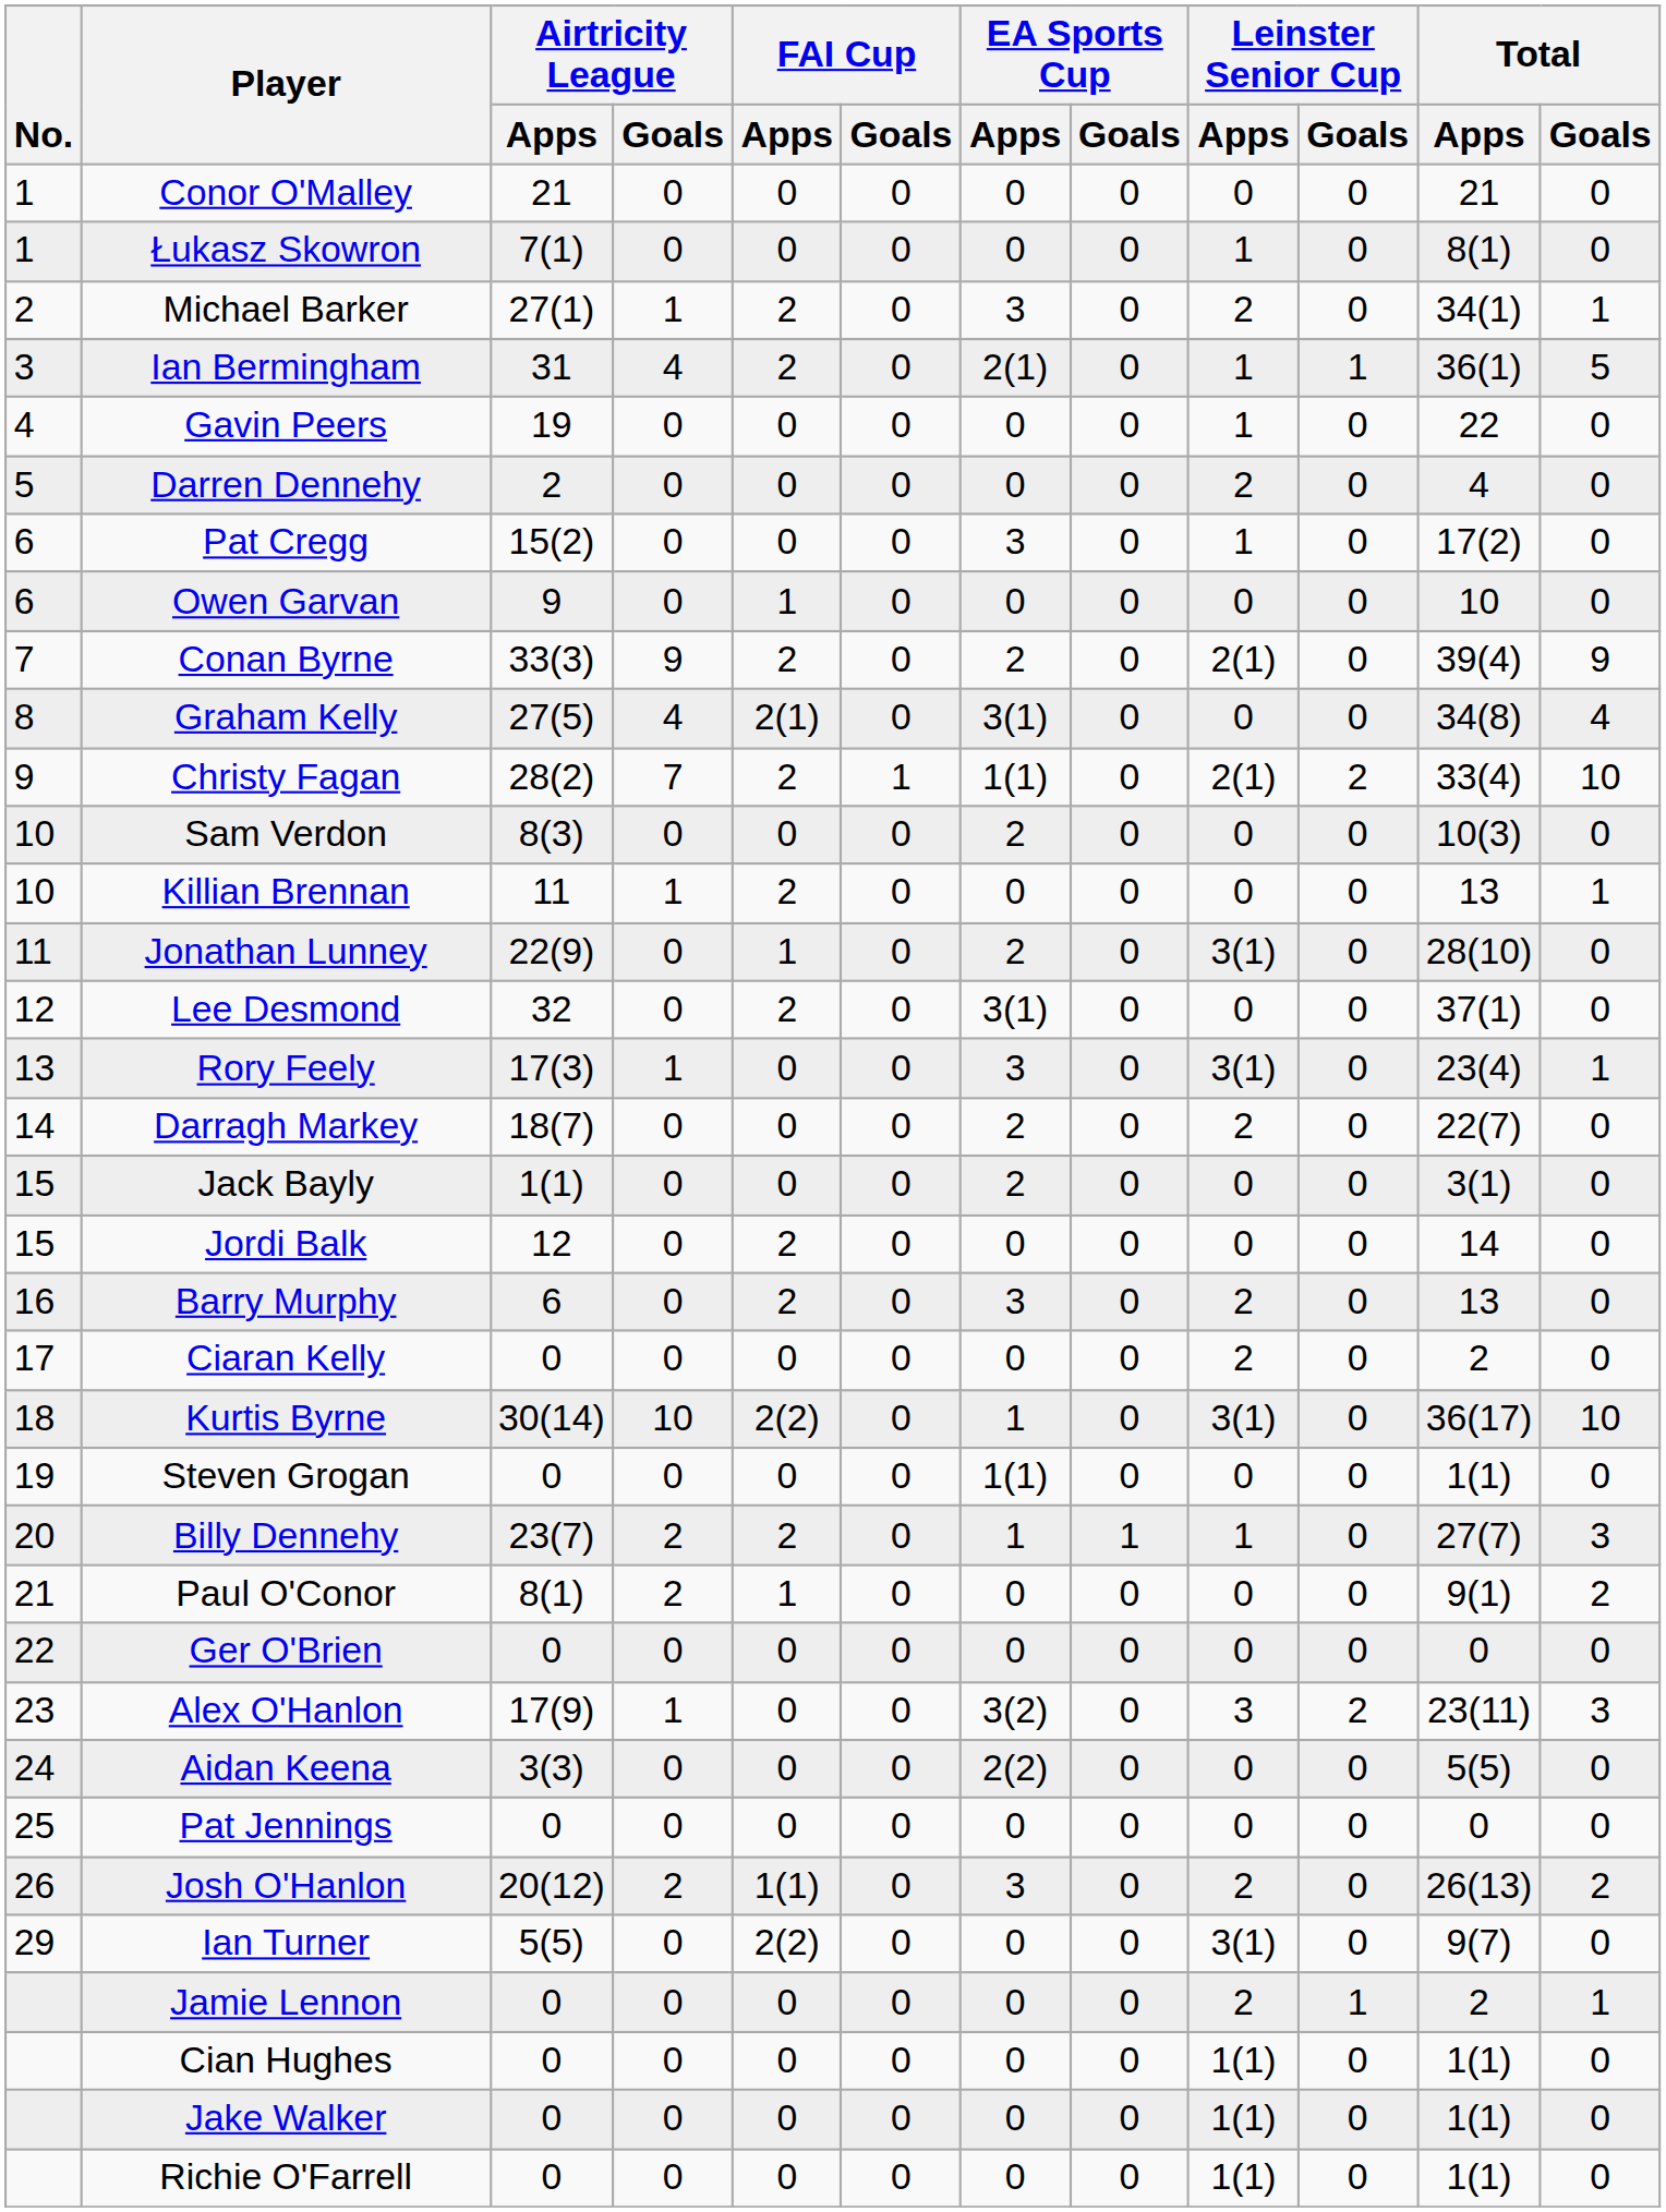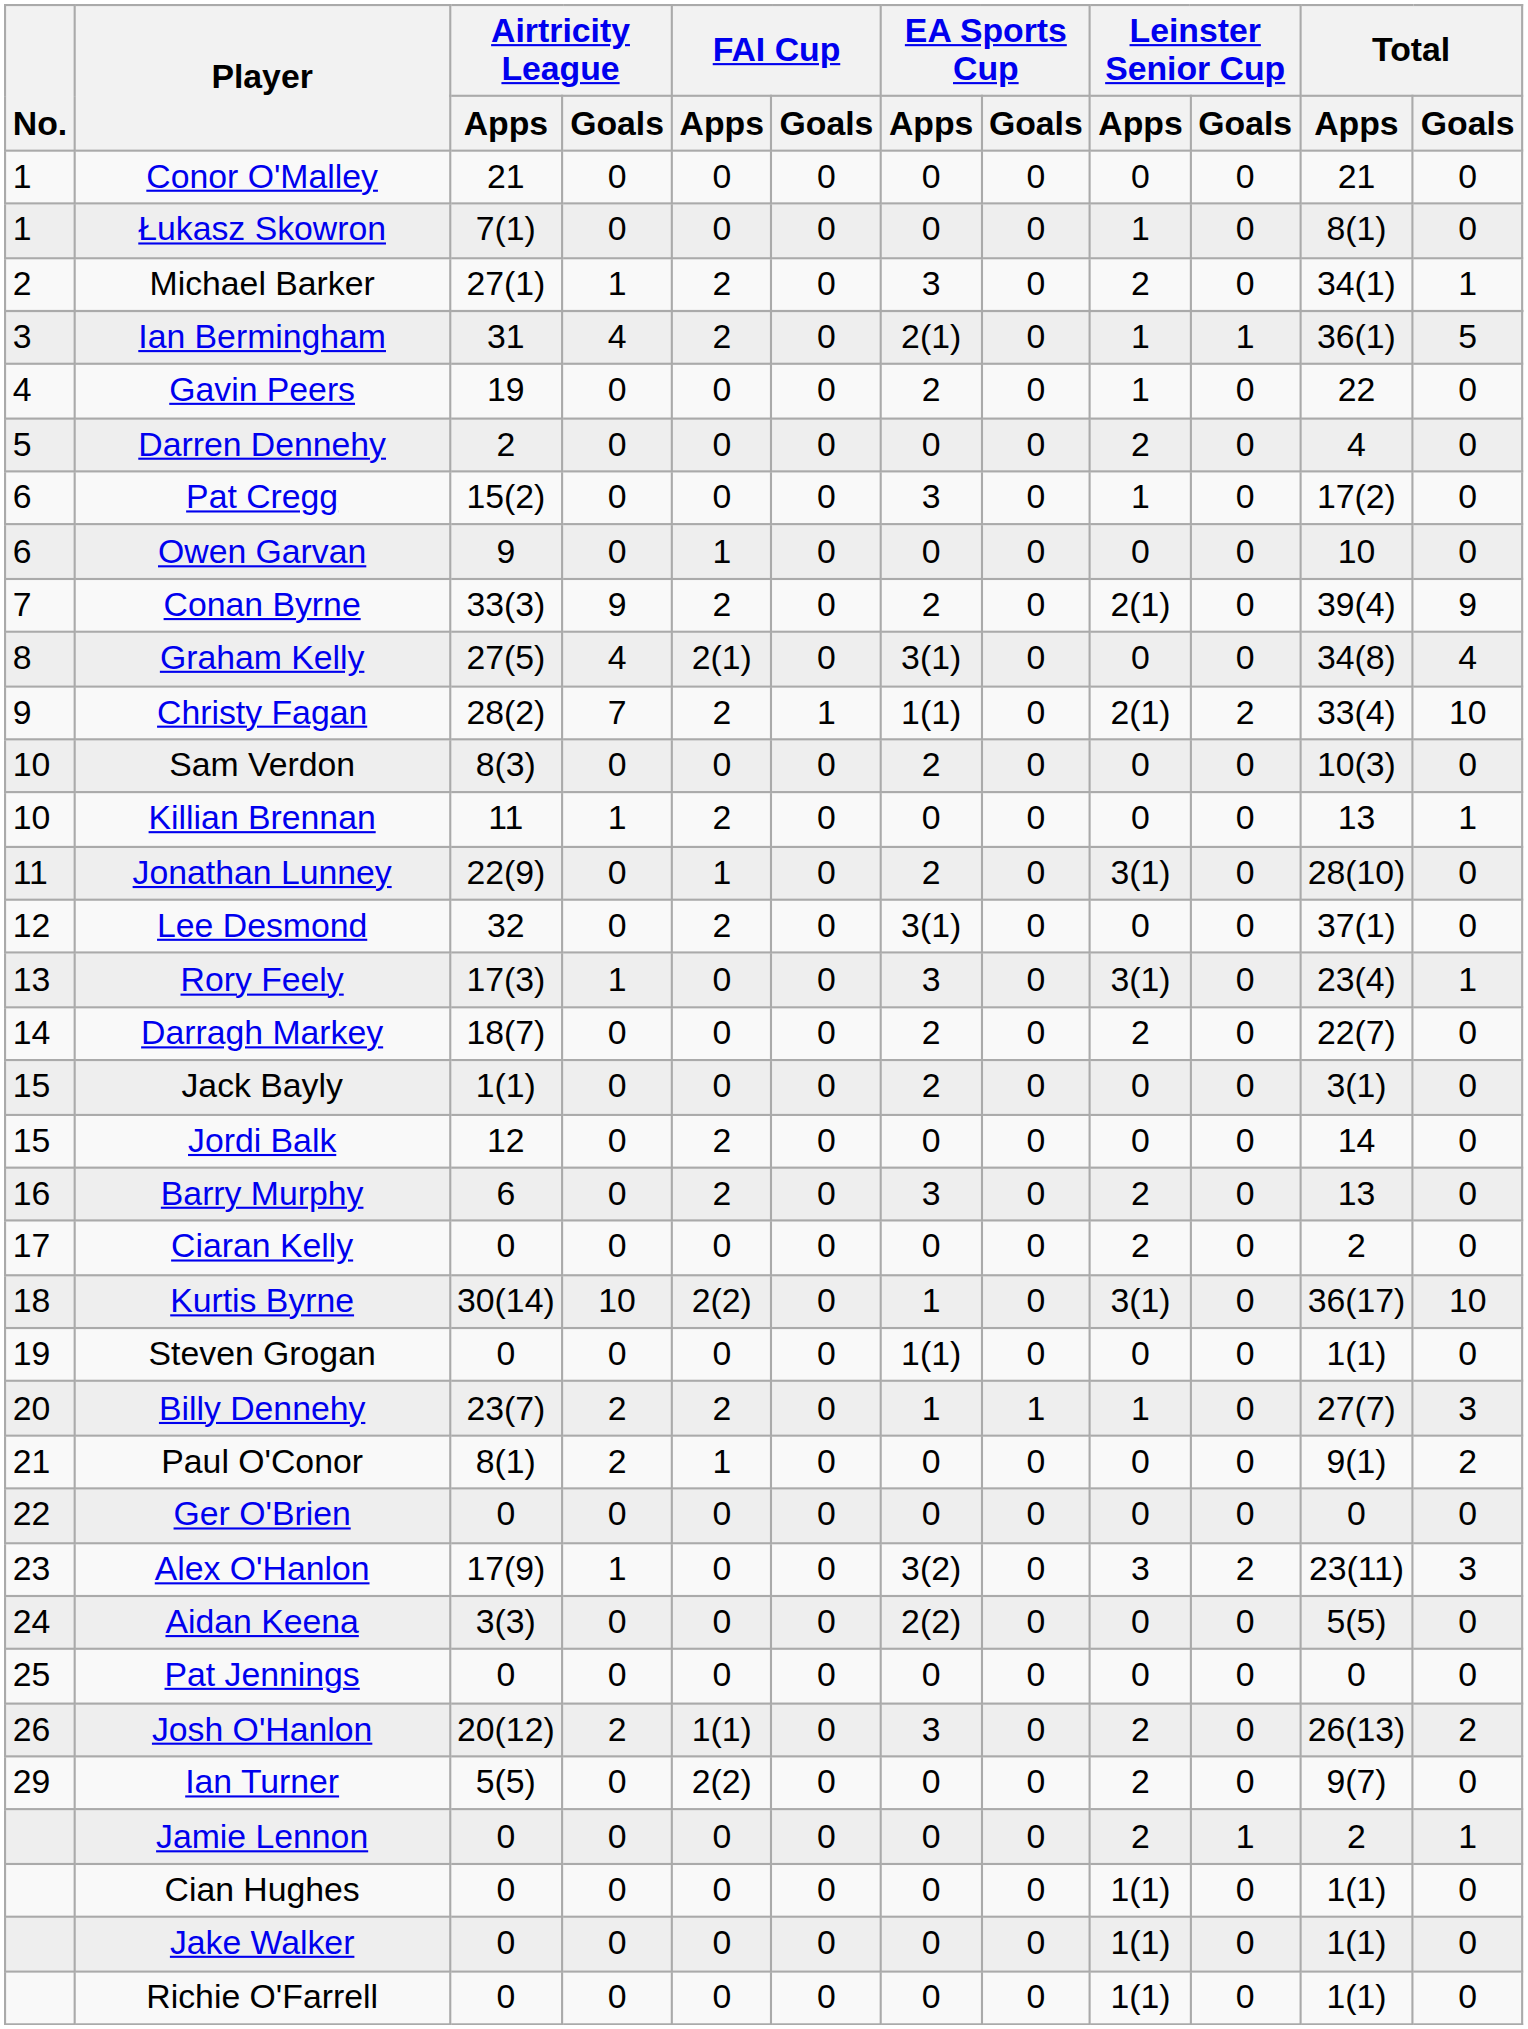 <table class="wikitable" style="text-align:center">
 <tr>
 <th rowspan="2" style="vertical-align:bottom;">No.</th>
 <th rowspan="2" style="width:170px;">Player</th>
 <th colspan="2" style="width:85px;"><a href='#'>Airtricity League</a></th>
 <th colspan="2" style="width:85px;"><a href='#'>FAI Cup</a></th>
 <th colspan="2" style="width:85px;"><a href='#'>EA Sports Cup</a></th>
 <th colspan="2" style="width:85px;"><a href='#'>Leinster Senior Cup</a></th>
 <th colspan="2" style="width:85px;">Total</th>
 </tr>
 <tr>
 <th>Apps</th>
 <th>Goals</th>
 <th>Apps</th>
 <th>Goals</th>
 <th>Apps</th>
 <th>Goals</th>
 <th>Apps</th>
 <th>Goals</th>
 <th>Apps</th>
 <th>Goals</th>
 </tr>
 <tr>
 <td align="left">1</td>
 <td><a href='#'>Conor O'Malley</a></td>
 <td>21</td>
 <td>0</td>
 <td>0</td>
 <td>0</td>
 <td>0</td>
 <td>0</td>
 <td>0</td>
 <td>0</td>
 <td>21</td>
 <td>0</td>
 </tr>
 <tr style="background:#eee;">
 <td align="left">1</td>
 <td><a href='#'>Łukasz Skowron</a></td>
 <td>7(1)</td>
 <td>0</td>
 <td>0</td>
 <td>0</td>
 <td>0</td>
 <td>0</td>
 <td>1</td>
 <td>0</td>
 <td>8(1)</td>
 <td>0</td>
 </tr>
 <tr>
 <td align="left">2</td>
 <td>Michael Barker</td>
 <td>27(1)</td>
 <td>1</td>
 <td>2</td>
 <td>0</td>
 <td>3</td>
 <td>0</td>
 <td>2</td>
 <td>0</td>
 <td>34(1)</td>
 <td>1</td>
 </tr>
 <tr>
 </tr>
 <tr style="background:#eee;">
 <td align="left">3</td>
 <td><a href='#'>Ian Bermingham</a></td>
 <td>31</td>
 <td>4</td>
 <td>2</td>
 <td>0</td>
 <td>2(1)</td>
 <td>0</td>
 <td>1</td>
 <td>1</td>
 <td>36(1)</td>
 <td>5</td>
 </tr>
 <tr>
 <td align="left">4</td>
 <td><a href='#'>Gavin Peers</a></td>
 <td>19</td>
 <td>0</td>
 <td>0</td>
 <td>0</td>
-<td>0</td>
+<td>2</td>
 <td>0</td>
 <td>1</td>
 <td>0</td>
 <td>22</td>
 <td>0</td>
 </tr>
 <tr style="background:#eee;">
 <td align="left">5</td>
 <td><a href='#'>Darren Dennehy</a></td>
 <td>2</td>
 <td>0</td>
 <td>0</td>
 <td>0</td>
 <td>0</td>
 <td>0</td>
 <td>2</td>
 <td>0</td>
 <td>4</td>
 <td>0</td>
 </tr>
 <tr>
 <td align="left">6</td>
 <td><a href='#'>Pat Cregg</a></td>
 <td>15(2)</td>
 <td>0</td>
 <td>0</td>
 <td>0</td>
 <td>3</td>
 <td>0</td>
 <td>1</td>
 <td>0</td>
 <td>17(2)</td>
 <td>0</td>
 </tr>
 <tr style="background:#eee;">
 <td align="left">6</td>
 <td><a href='#'>Owen Garvan</a></td>
 <td>9</td>
 <td>0</td>
 <td>1</td>
 <td>0</td>
 <td>0</td>
 <td>0</td>
 <td>0</td>
 <td>0</td>
 <td>10</td>
 <td>0</td>
 </tr>
 <tr>
 <td align="left">7</td>
 <td><a href='#'>Conan Byrne</a></td>
 <td>33(3)</td>
 <td>9</td>
 <td>2</td>
 <td>0</td>
 <td>2</td>
 <td>0</td>
 <td>2(1)</td>
 <td>0</td>
 <td>39(4)</td>
 <td>9</td>
 </tr>
 <tr style="background:#eee;">
 <td align="left">8</td>
 <td><a href='#'>Graham Kelly</a></td>
 <td>27(5)</td>
 <td>4</td>
 <td>2(1)</td>
 <td>0</td>
 <td>3(1)</td>
 <td>0</td>
 <td>0</td>
 <td>0</td>
 <td>34(8)</td>
 <td>4</td>
 </tr>
 <tr>
 <td align="left">9</td>
 <td><a href='#'>Christy Fagan</a></td>
 <td>28(2)</td>
 <td>7</td>
 <td>2</td>
 <td>1</td>
 <td>1(1)</td>
 <td>0</td>
 <td>2(1)</td>
 <td>2</td>
 <td>33(4)</td>
 <td>10</td>
 </tr>
 <tr style="background:#eee;">
 <td align="left">10</td>
 <td>Sam Verdon</td>
 <td>8(3)</td>
 <td>0</td>
 <td>0</td>
 <td>0</td>
 <td>2</td>
 <td>0</td>
 <td>0</td>
 <td>0</td>
 <td>10(3)</td>
 <td>0</td>
 </tr>
 <tr>
 <td align="left">10</td>
 <td><a href='#'>Killian Brennan</a></td>
 <td>11</td>
 <td>1</td>
 <td>2</td>
 <td>0</td>
 <td>0</td>
 <td>0</td>
 <td>0</td>
 <td>0</td>
 <td>13</td>
 <td>1</td>
 </tr>
 <tr style="background:#eee;">
 <td align="left">11</td>
 <td><a href='#'>Jonathan Lunney</a></td>
 <td>22(9)</td>
 <td>0</td>
 <td>1</td>
 <td>0</td>
 <td>2</td>
 <td>0</td>
 <td>3(1)</td>
 <td>0</td>
 <td>28(10)</td>
 <td>0</td>
 </tr>
 <tr>
 <td align="left">12</td>
 <td><a href='#'>Lee Desmond</a></td>
 <td>32</td>
 <td>0</td>
 <td>2</td>
 <td>0</td>
 <td>3(1)</td>
 <td>0</td>
 <td>0</td>
 <td>0</td>
 <td>37(1)</td>
 <td>0</td>
 </tr>
 <tr style="background:#eee;">
 <td align="left">13</td>
 <td><a href='#'>Rory Feely</a></td>
 <td>17(3)</td>
 <td>1</td>
 <td>0</td>
 <td>0</td>
 <td>3</td>
 <td>0</td>
 <td>3(1)</td>
 <td>0</td>
 <td>23(4)</td>
 <td>1</td>
 </tr>
 <tr>
 <td align="left">14</td>
 <td><a href='#'>Darragh Markey</a></td>
 <td>18(7)</td>
 <td>0</td>
 <td>0</td>
 <td>0</td>
 <td>2</td>
 <td>0</td>
 <td>2</td>
 <td>0</td>
 <td>22(7)</td>
 <td>0</td>
 </tr>
 <tr style="background:#eee;">
 <td align="left">15</td>
 <td>Jack Bayly</td>
 <td>1(1)</td>
 <td>0</td>
 <td>0</td>
 <td>0</td>
 <td>2</td>
 <td>0</td>
 <td>0</td>
 <td>0</td>
 <td>3(1)</td>
 <td>0</td>
 </tr>
 <tr>
 <td align="left">15</td>
 <td><a href='#'>Jordi Balk</a></td>
 <td>12</td>
 <td>0</td>
 <td>2</td>
 <td>0</td>
 <td>0</td>
 <td>0</td>
 <td>0</td>
 <td>0</td>
 <td>14</td>
 <td>0</td>
 </tr>
 <tr style="background:#eee;">
 <td align="left">16</td>
 <td><a href='#'>Barry Murphy</a></td>
 <td>6</td>
 <td>0</td>
 <td>2</td>
 <td>0</td>
 <td>3</td>
 <td>0</td>
 <td>2</td>
 <td>0</td>
 <td>13</td>
 <td>0</td>
 </tr>
 <tr>
 <td align="left">17</td>
 <td><a href='#'>Ciaran Kelly</a></td>
 <td>0</td>
 <td>0</td>
 <td>0</td>
 <td>0</td>
 <td>0</td>
 <td>0</td>
 <td>2</td>
 <td>0</td>
 <td>2</td>
 <td>0</td>
 </tr>
 <tr style="background:#eee;">
 <td align="left">18</td>
 <td><a href='#'>Kurtis Byrne</a></td>
 <td>30(14)</td>
 <td>10</td>
 <td>2(2)</td>
 <td>0</td>
 <td>1</td>
 <td>0</td>
 <td>3(1)</td>
 <td>0</td>
 <td>36(17)</td>
 <td>10</td>
 </tr>
 <tr>
 <td align="left">19</td>
 <td>Steven Grogan</td>
 <td>0</td>
 <td>0</td>
 <td>0</td>
 <td>0</td>
 <td>1(1)</td>
 <td>0</td>
 <td>0</td>
 <td>0</td>
 <td>1(1)</td>
 <td>0</td>
 </tr>
 <tr style="background:#eee;">
 <td align="left">20</td>
 <td><a href='#'>Billy Dennehy</a></td>
 <td>23(7)</td>
 <td>2</td>
 <td>2</td>
 <td>0</td>
 <td>1</td>
 <td>1</td>
 <td>1</td>
 <td>0</td>
 <td>27(7)</td>
 <td>3</td>
 </tr>
 <tr>
 <td align="left">21</td>
 <td>Paul O'Conor</td>
 <td>8(1)</td>
 <td>2</td>
 <td>1</td>
 <td>0</td>
 <td>0</td>
 <td>0</td>
 <td>0</td>
 <td>0</td>
 <td>9(1)</td>
 <td>2</td>
 </tr>
 <tr style="background:#eee;">
 <td align="left">22</td>
 <td><a href='#'>Ger O'Brien</a></td>
 <td>0</td>
 <td>0</td>
 <td>0</td>
 <td>0</td>
 <td>0</td>
 <td>0</td>
 <td>0</td>
 <td>0</td>
 <td>0</td>
 <td>0</td>
 </tr>
 <tr>
 <td align="left">23</td>
 <td><a href='#'>Alex O'Hanlon</a></td>
 <td>17(9)</td>
 <td>1</td>
 <td>0</td>
 <td>0</td>
 <td>3(2)</td>
 <td>0</td>
 <td>3</td>
 <td>2</td>
 <td>23(11)</td>
 <td>3</td>
 </tr>
 <tr style="background:#eee;">
 <td align="left">24</td>
 <td><a href='#'>Aidan Keena</a></td>
 <td>3(3)</td>
 <td>0</td>
 <td>0</td>
 <td>0</td>
 <td>2(2)</td>
 <td>0</td>
 <td>0</td>
 <td>0</td>
 <td>5(5)</td>
 <td>0</td>
 </tr>
 <tr>
 <td align="left">25</td>
 <td><a href='#'>Pat Jennings</a></td>
 <td>0</td>
 <td>0</td>
 <td>0</td>
 <td>0</td>
 <td>0</td>
 <td>0</td>
 <td>0</td>
 <td>0</td>
 <td>0</td>
 <td>0</td>
 </tr>
 <tr style="background:#eee;">
 <td align="left">26</td>
 <td><a href='#'>Josh O'Hanlon</a></td>
 <td>20(12)</td>
 <td>2</td>
 <td>1(1)</td>
 <td>0</td>
 <td>3</td>
 <td>0</td>
 <td>2</td>
 <td>0</td>
 <td>26(13)</td>
 <td>2</td>
 </tr>
 <tr>
 <td align="left">29</td>
 <td><a href='#'>Ian Turner</a></td>
 <td>5(5)</td>
 <td>0</td>
 <td>2(2)</td>
 <td>0</td>
 <td>0</td>
 <td>0</td>
-<td>3(1)</td>
+<td>2</td>
 <td>0</td>
 <td>9(7)</td>
 <td>0</td>
 </tr>
 <tr style="background:#eee;">
 <td align="left"></td>
 <td><a href='#'>Jamie Lennon</a></td>
 <td>0</td>
 <td>0</td>
 <td>0</td>
 <td>0</td>
 <td>0</td>
 <td>0</td>
 <td>2</td>
 <td>1</td>
 <td>2</td>
 <td>1</td>
 </tr>
 <tr>
 <td align="left"></td>
 <td>Cian Hughes</td>
 <td>0</td>
 <td>0</td>
 <td>0</td>
 <td>0</td>
 <td>0</td>
 <td>0</td>
 <td>1(1)</td>
 <td>0</td>
 <td>1(1)</td>
 <td>0</td>
 </tr>
 <tr style="background:#eee;">
 <td align="left"></td>
 <td><a href='#'>Jake Walker</a></td>
 <td>0</td>
 <td>0</td>
 <td>0</td>
 <td>0</td>
 <td>0</td>
 <td>0</td>
 <td>1(1)</td>
 <td>0</td>
 <td>1(1)</td>
 <td>0</td>
 </tr>
 <tr>
 <td align="left"></td>
 <td>Richie O'Farrell</td>
 <td>0</td>
 <td>0</td>
 <td>0</td>
 <td>0</td>
 <td>0</td>
 <td>0</td>
 <td>1(1)</td>
 <td>0</td>
 <td>1(1)</td>
 <td>0</td>
 </tr>
 </table>
